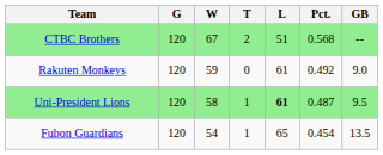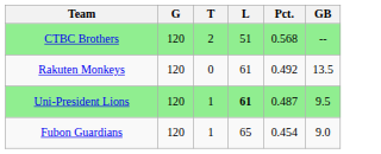 <table class="wikitable" style="text-align:center">
 <tr>
 <th width=200>Team</th>
 <th width=40>G</th>
-<th width=40>W</th>
 <th width=40>T</th>
 <th width=40>L</th>
 <th width=50>Pct.</th>
 <th width=40>GB</th>
 </tr>
 <tr style="background:lightgreen;">
 <td height=35><a href='#'>CTBC Brothers</a></td>
 <td>120</td>
-<td>67</td>
 <td>2</td>
 <td>51</td>
 <td>0.568</td>
 <td>--</td>
 </tr>
 <tr>
 <td height=35><a href='#'>Rakuten Monkeys</a></td>
 <td>120</td>
-<td>59</td>
 <td>0</td>
 <td>61</td>
 <td>0.492</td>
-<td>9.0</td>
+<td>13.5</td>
 </tr>
 <tr style="background:lightgreen;">
 <td height=35><a href='#'>Uni-President Lions</a></td>
 <td>120</td>
-<td>58</td>
 <td>1</td>
 <td><strong>61</strong></td>
 <td>0.487</td>
 <td>9.5</td>
 </tr>
 <tr>
 <td height=35><a href='#'>Fubon Guardians</a></td>
 <td>120</td>
-<td>54</td>
 <td>1</td>
 <td>65</td>
 <td>0.454</td>
-<td>13.5</td>
+<td>9.0</td>
 </tr>
 </table>
